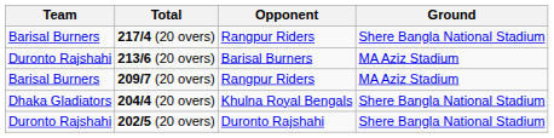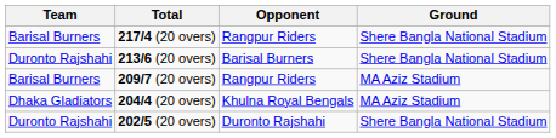 <table class="wikitable">
 <tr>
 <th>Team</th>
 <th>Total</th>
 <th>Opponent</th>
 <th>Ground</th>
 </tr>
 <tr>
 <td><a href='#'>Barisal Burners</a></td>
 <td><strong>217/4</strong> (20 overs)</td>
 <td><a href='#'>Rangpur Riders</a></td>
 <td><a href='#'>Shere Bangla National Stadium</a></td>
 </tr>
 <tr>
 <td><a href='#'>Duronto Rajshahi</a></td>
 <td><strong>213/6</strong> (20 overs)</td>
 <td><a href='#'>Barisal Burners</a></td>
-<td><a href='#'>MA Aziz Stadium</a></td>
+<td><a href='#'>Shere Bangla National Stadium</a></td>
 </tr>
 <tr>
 <td><a href='#'>Barisal Burners</a></td>
 <td><strong>209/7</strong> (20 overs)</td>
 <td><a href='#'>Rangpur Riders</a></td>
 <td><a href='#'>MA Aziz Stadium</a></td>
 </tr>
 <tr>
 <td><a href='#'>Dhaka Gladiators</a></td>
 <td><strong>204/4</strong> (20 overs)</td>
 <td><a href='#'>Khulna Royal Bengals</a></td>
-<td><a href='#'>Shere Bangla National Stadium</a></td>
+<td><a href='#'>MA Aziz Stadium</a></td>
 </tr>
 <tr>
 <td><a href='#'>Duronto Rajshahi</a></td>
 <td><strong>202/5</strong> (20 overs)</td>
 <td><a href='#'>Duronto Rajshahi</a></td>
 <td><a href='#'>Shere Bangla National Stadium</a></td>
 </tr>
 </table>
